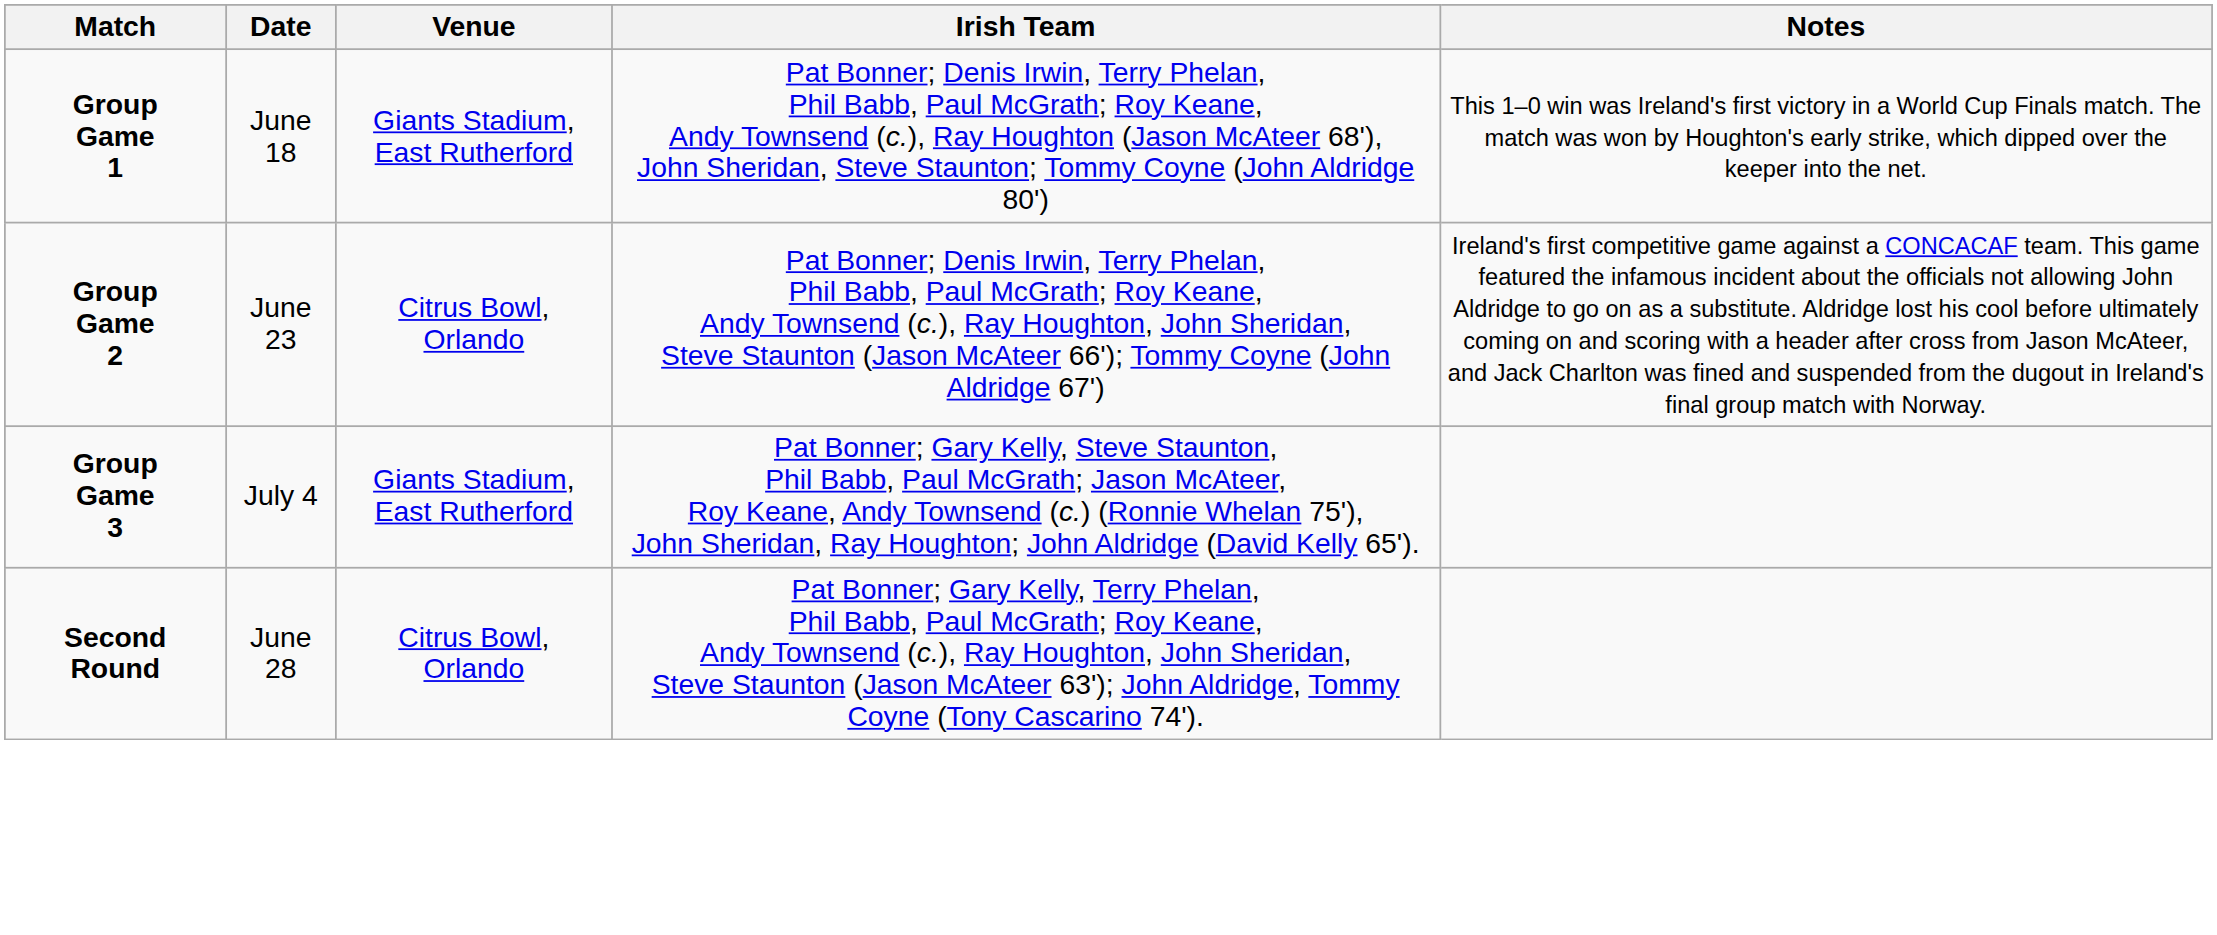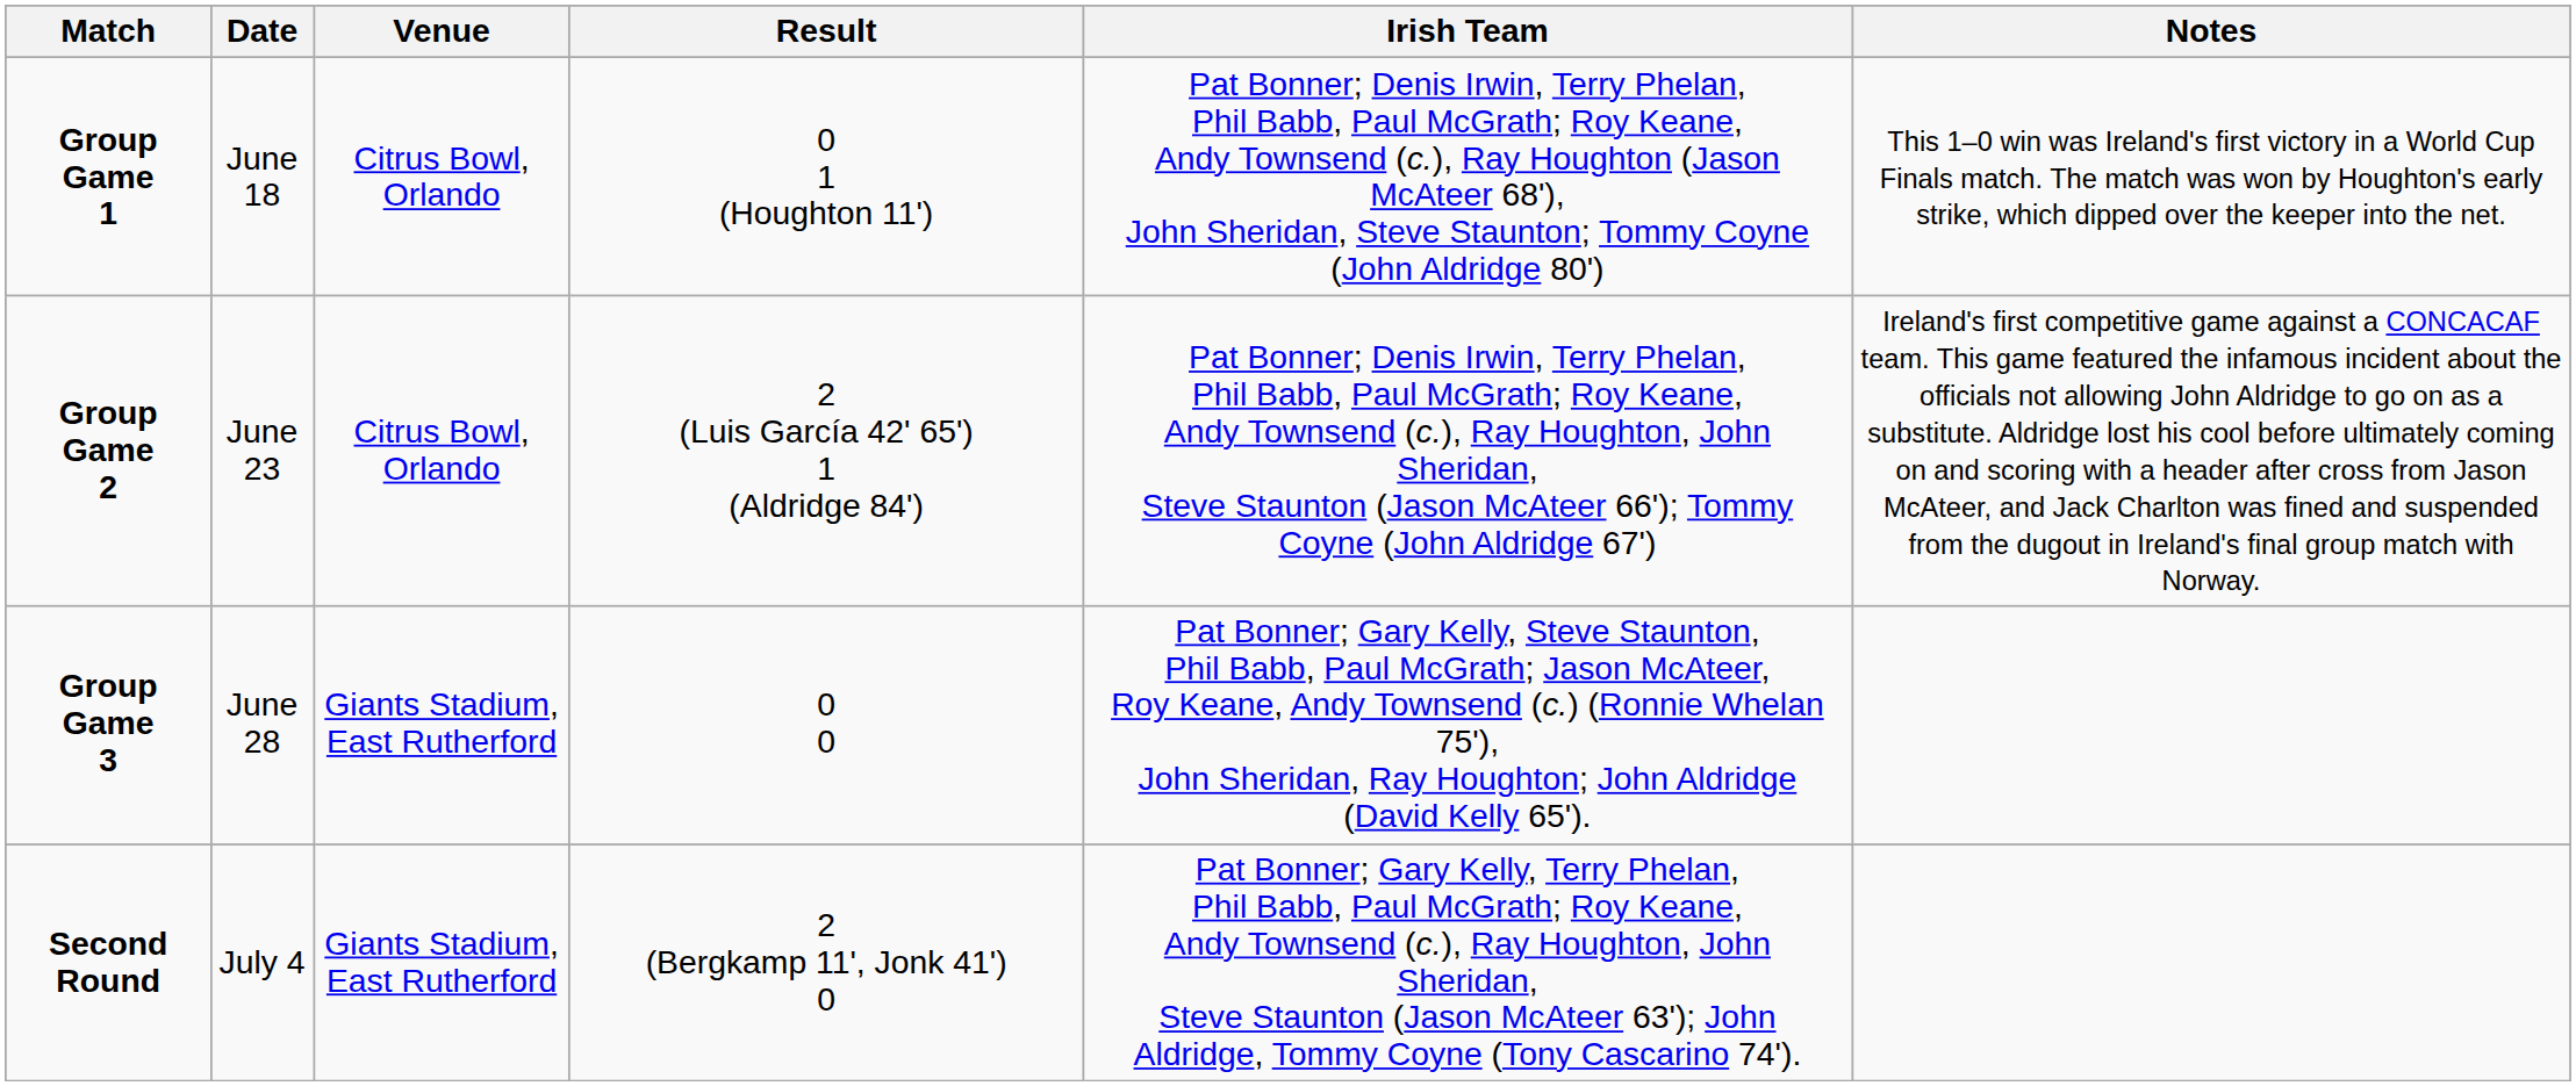 <table class="wikitable">
 <tr style="background:#efefef">
 <th width=8%>Match</th>
 <th width=4%>Date</th>
 <th width=10%>Venue</th>
+<th width=20%>Result</th>
 <th width=30%>Irish Team</th>
 <th width=28%>Notes</th>
 </tr>
 <tr align="center">
 <td><strong>Group<br> Game<br> 1</strong></td>
 <td>June 18</td>
-<td><a href='#'>Giants Stadium</a>, <br><a href='#'>East Rutherford</a></td>
+<td><a href='#'>Citrus Bowl</a>,<br> <a href='#'>Orlando</a></td>
+<td> 0<br><strong></strong> 1<br>(Houghton 11')   </td>
 <td><a href='#'>Pat Bonner</a>; <a href='#'>Denis Irwin</a>, <a href='#'>Terry Phelan</a>, <br> <a href='#'>Phil Babb</a>, <a href='#'>Paul McGrath</a>; <a href='#'>Roy Keane</a>, <br> <a href='#'>Andy Townsend</a> (<em>c.</em>), <a href='#'>Ray Houghton</a> (<a href='#'>Jason McAteer</a> 68'), <br> <a href='#'>John Sheridan</a>, <a href='#'>Steve Staunton</a>; <a href='#'>Tommy Coyne</a> (<a href='#'>John Aldridge</a> 80')</td>
 <td><small> This 1–0 win was Ireland's first victory in a World Cup Finals match. The match was won by Houghton's early strike, which dipped over the keeper into the net.</small></td>
 </tr>
 <tr align="center">
 <td><strong>Group<br> Game<br> 2</strong></td>
 <td>June 23</td>
 <td><a href='#'>Citrus Bowl</a>, <br><a href='#'>Orlando</a></td>
+<td><strong></strong> 2<br>(Luis García  42' 65')<br> 1<br>(Aldridge 84')  </td>
 <td><a href='#'>Pat Bonner</a>; <a href='#'>Denis Irwin</a>, <a href='#'>Terry Phelan</a>, <br> <a href='#'>Phil Babb</a>, <a href='#'>Paul McGrath</a>; <a href='#'>Roy Keane</a>, <br> <a href='#'>Andy Townsend</a> (<em>c.</em>), <a href='#'>Ray Houghton</a>, <a href='#'>John Sheridan</a>, <br> <a href='#'>Steve Staunton</a> (<a href='#'>Jason McAteer</a> 66'); <a href='#'>Tommy Coyne</a> (<a href='#'>John Aldridge</a> 67')</td>
 <td><small> Ireland's first competitive game against a <a href='#'>CONCACAF</a> team. This game featured the infamous incident about the officials not allowing John Aldridge to go on as a substitute. Aldridge lost his cool before ultimately coming on and scoring with a header after cross from Jason McAteer, and Jack Charlton was fined and suspended from the dugout in Ireland's final group match with Norway. </small></td>
 </tr>
 <tr align="center">
 <td><strong>Group<br> Game<br> 3</strong></td>
-<td>July 4</td>
+<td>June 28</td>
 <td><a href='#'>Giants Stadium</a>,<br> <a href='#'>East Rutherford</a></td>
+<td> 0<br> 0  </td>
 <td><a href='#'>Pat Bonner</a>; <a href='#'>Gary Kelly</a>, <a href='#'>Steve Staunton</a>, <br> <a href='#'>Phil Babb</a>, <a href='#'>Paul McGrath</a>; <a href='#'>Jason McAteer</a>,<br> <a href='#'>Roy Keane</a>, <a href='#'>Andy Townsend</a> (<em>c.</em>) (<a href='#'>Ronnie Whelan</a> 75'), <br> <a href='#'>John Sheridan</a>, <a href='#'>Ray Houghton</a>; <a href='#'>John Aldridge</a> (<a href='#'>David Kelly</a> 65').</td>
 <td></td>
 </tr>
 <tr align="center">
 <td><strong>Second <br>Round</strong></td>
-<td>June 28</td>
-<td><a href='#'>Citrus Bowl</a>,<br> <a href='#'>Orlando</a></td>
+<td>July 4</td>
+<td><a href='#'>Giants Stadium</a>,<br> <a href='#'>East Rutherford</a></td>
+<td><strong></strong> 2<br> (Bergkamp 11', Jonk 41')<br> 0  </td>
 <td><a href='#'>Pat Bonner</a>; <a href='#'>Gary Kelly</a>, <a href='#'>Terry Phelan</a>, <br> <a href='#'>Phil Babb</a>, <a href='#'>Paul McGrath</a>; <a href='#'>Roy Keane</a>, <br> <a href='#'>Andy Townsend</a> (<em>c.</em>), <a href='#'>Ray Houghton</a>, <a href='#'>John Sheridan</a>, <br><a href='#'>Steve Staunton</a> (<a href='#'>Jason McAteer</a> 63'); <a href='#'>John Aldridge</a>, <a href='#'>Tommy Coyne</a> (<a href='#'>Tony Cascarino</a> 74').</td>
 <td></td>
 </tr>
 </table>
